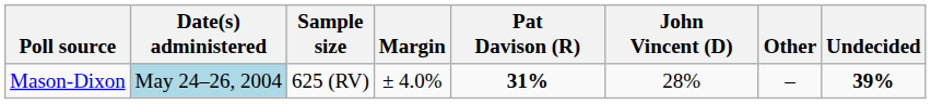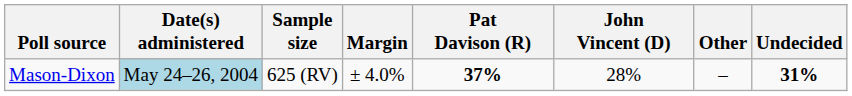 <table class="wikitable" style="font-size:90%;text-align:center;">
 <tr valign=bottom>
 <th>Poll source</th>
 <th>Date(s)<br>administered</th>
 <th>Sample<br>size</th>
 <th>Margin<br></th>
 <th style="width:100px;">Pat<br>Davison (R)</th>
 <th style="width:100px;">John<br>Vincent (D)</th>
 <th>Other</th>
 <th>Undecided</th>
 </tr>
 <tr>
 <td style="text-align:left;"><a href='#'>Mason-Dixon</a></td>
 <td style="background: lightblue;">May 24–26, 2004</td>
 <td>625 (RV)</td>
 <td>± 4.0%</td>
-<td><strong>31%</strong></td>
+<td><strong>37%</strong></td>
 <td>28%</td>
 <td>–</td>
-<td><strong>39%</strong></td>
+<td><strong>31%</strong></td>
 </tr>
 </table>
